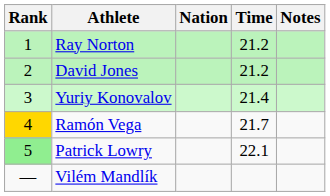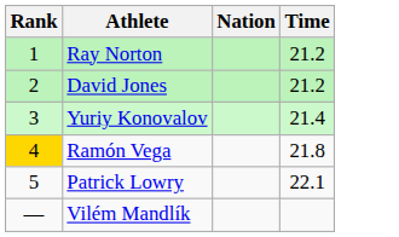 <table class="wikitable sortable" style="text-align:center">
 <tr>
 <th>Rank</th>
 <th>Athlete</th>
 <th>Nation</th>
 <th>Time</th>
-<th>Notes</th>
 </tr>
 <tr bgcolor=bbf3bb>
 <td>1</td>
 <td align=left><a href='#'>Ray Norton</a></td>
 <td align=left></td>
 <td>21.2</td>
-<td></td>
 </tr>
 <tr bgcolor=bbf3bb>
 <td>2</td>
 <td align=left><a href='#'>David Jones</a></td>
 <td align=left></td>
 <td>21.2</td>
-<td></td>
 </tr>
 <tr bgcolor=ccf9cc>
 <td>3</td>
 <td align=left><a href='#'>Yuriy Konovalov</a></td>
 <td align=left></td>
 <td>21.4</td>
-<td></td>
 </tr>
 <tr>
 <td style="background: gold;">4</td>
 <td align=left><a href='#'>Ramón Vega</a></td>
 <td align=left></td>
-<td>21.7</td>
-<td></td>
+<td>21.8</td>
 </tr>
 <tr>
-<td style="background: lightgreen;">5</td>
+<td>5</td>
 <td align=left><a href='#'>Patrick Lowry</a></td>
 <td align=left></td>
 <td>22.1</td>
-<td></td>
 </tr>
 <tr>
 <td data-sort-value=6>—</td>
 <td align=left><a href='#'>Vilém Mandlík</a></td>
 <td align=left></td>
 <td data-sort-value=99.9></td>
-<td></td>
 </tr>
 </table>
